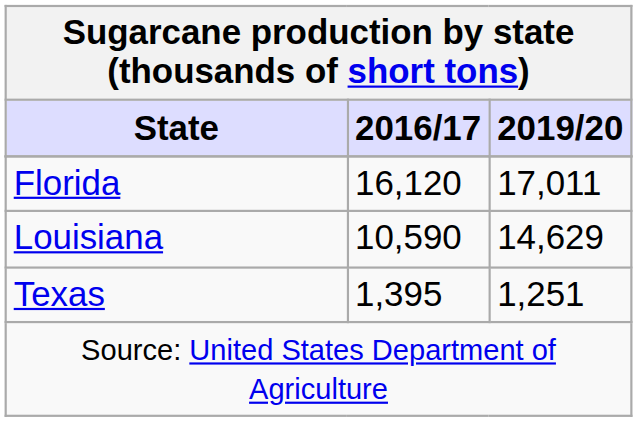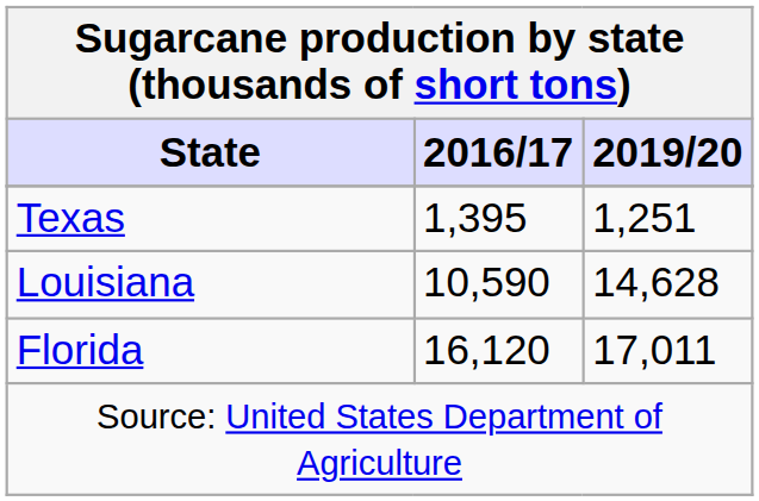 <table class="wikitable sortable"  style="float:right; clear:left; width:18em;">
 <tr>
 <th colspan=3>Sugarcane production by state (thousands of <a href='#'>short tons</a>)</th>
 </tr>
 <tr>
 <th style="background:#ddf; width:60%;">State</th>
 <th style="background:#ddf; width:20%;">2016/17</th>
 <th style="background:#ddf; width:20%;">2019/20</th>
 </tr>
 <tr>
 </tr>
 <tr>
+<td><a href='#'>Texas</a></td>
+<td>1,395</td>
+<td>1,251</td>
+</tr>
+<tr>
+<td><a href='#'>Louisiana</a></td>
+<td>10,590</td>
+<td>14,628</td>
+</tr>
+<tr>
 <td><a href='#'>Florida</a></td>
 <td>16,120</td>
 <td>17,011</td>
 </tr>
 <tr>
-<td><a href='#'>Louisiana</a></td>
-<td>10,590</td>
-<td>14,629</td>
-</tr>
-<tr>
-<td><a href='#'>Texas</a></td>
-<td>1,395</td>
-<td>1,251</td>
-</tr>
-<tr>
 <td colspan=3 style="text-align:center;"><small>Source: <a href='#'>United States Department of Agriculture</a></small></td>
 </tr>
 </table>
